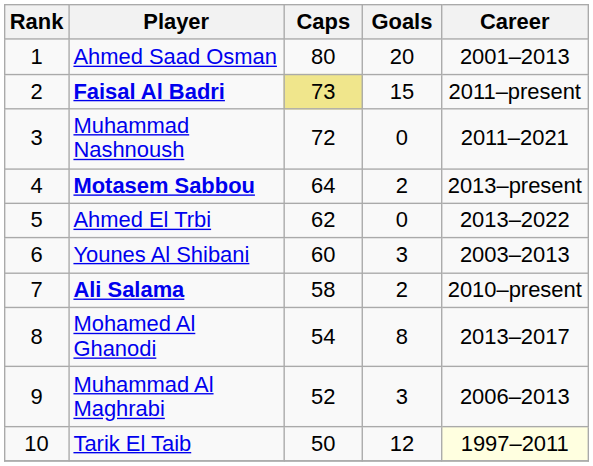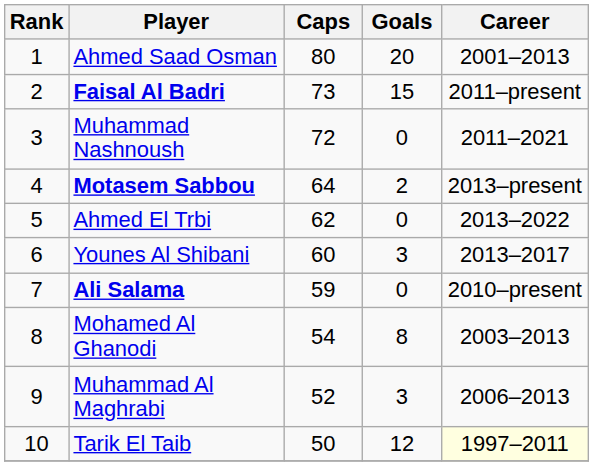 <table class="wikitable sortable" style="text-align:center;">
 <tr>
 <th width=30px>Rank</th>
 <th style="width:150px;">Player</th>
 <th width=50px>Caps</th>
 <th width=50px>Goals</th>
 <th style="width:100px;">Career</th>
 </tr>
 <tr>
 <td>1</td>
 <td align=left><a href='#'>Ahmed Saad Osman</a></td>
 <td>80</td>
 <td>20</td>
 <td>2001–2013</td>
 </tr>
 <tr>
 <td>2</td>
 <td align=left><strong><a href='#'>Faisal Al Badri</a></strong></td>
-<td style="background: khaki;">73</td>
+<td>73</td>
 <td>15</td>
 <td>2011–present</td>
 </tr>
 <tr>
 <td>3</td>
 <td align=left><a href='#'>Muhammad Nashnoush</a></td>
 <td>72</td>
 <td>0</td>
 <td>2011–2021</td>
 </tr>
 <tr>
 <td>4</td>
 <td align=left><strong><a href='#'>Motasem Sabbou</a></strong></td>
 <td>64</td>
 <td>2</td>
 <td>2013–present</td>
 </tr>
 <tr>
 <td>5</td>
 <td align=left><a href='#'>Ahmed El Trbi</a></td>
 <td>62</td>
 <td>0</td>
 <td>2013–2022</td>
 </tr>
 <tr>
 <td>6</td>
 <td align=left><a href='#'>Younes Al Shibani</a></td>
 <td>60</td>
 <td>3</td>
-<td>2003–2013</td>
+<td>2013–2017</td>
 </tr>
 <tr>
 <td>7</td>
 <td align=left><strong><a href='#'>Ali Salama</a></strong></td>
-<td>58</td>
-<td>2</td>
+<td>59</td>
+<td>0</td>
 <td>2010–present</td>
 </tr>
 <tr>
 <td>8</td>
 <td align=left><a href='#'>Mohamed Al Ghanodi</a></td>
 <td>54</td>
 <td>8</td>
-<td>2013–2017</td>
+<td>2003–2013</td>
 </tr>
 <tr>
 <td>9</td>
 <td align=left><a href='#'>Muhammad Al Maghrabi</a></td>
 <td>52</td>
 <td>3</td>
 <td>2006–2013</td>
 </tr>
 <tr>
 <td>10</td>
 <td align=left><a href='#'>Tarik El Taib</a></td>
 <td>50</td>
 <td>12</td>
 <td style="background: lightyellow;">1997–2011</td>
 </tr>
 <tr>
 </tr>
 </table>
